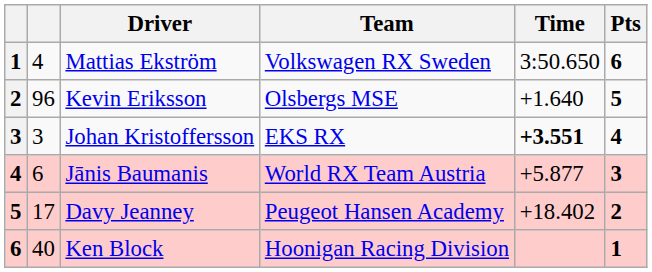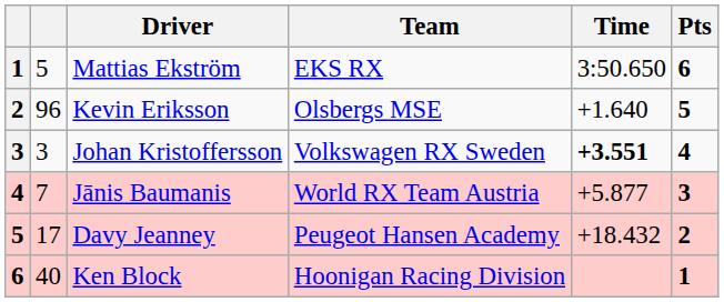 <table class=wikitable style="font-size:95%">
 <tr>
 <th></th>
 <th></th>
 <th>Driver</th>
 <th>Team</th>
 <th>Time</th>
 <th>Pts</th>
 </tr>
 <tr>
 <th>1</th>
-<td>4</td>
+<td>5</td>
 <td> <a href='#'>Mattias Ekström</a></td>
-<td><a href='#'>Volkswagen RX Sweden</a></td>
+<td><a href='#'>EKS RX</a></td>
 <td>3:50.650</td>
 <td><strong>6</strong></td>
 </tr>
 <tr>
 <th>2</th>
 <td>96</td>
 <td> <a href='#'>Kevin Eriksson</a></td>
 <td><a href='#'>Olsbergs MSE</a></td>
 <td>+1.640</td>
 <td><strong>5</strong></td>
 </tr>
 <tr>
 <th>3</th>
 <td>3</td>
 <td> <a href='#'>Johan Kristoffersson</a></td>
-<td><a href='#'>EKS RX</a></td>
+<td><a href='#'>Volkswagen RX Sweden</a></td>
 <td><strong>+3.551</strong></td>
 <td><strong>4</strong></td>
 </tr>
 <tr>
 <th style="background:#ffcccc;">4</th>
-<td style="background:#ffcccc;">6</td>
+<td style="background:#ffcccc;">7</td>
 <td style="background:#ffcccc;"> <a href='#'>Jānis Baumanis</a></td>
 <td style="background:#ffcccc;"><a href='#'>World RX Team Austria</a></td>
 <td style="background:#ffcccc;">+5.877</td>
 <td style="background:#ffcccc;"><strong>3</strong></td>
 </tr>
 <tr>
 <th style="background:#ffcccc;">5</th>
 <td style="background:#ffcccc;">17</td>
 <td style="background:#ffcccc;"> <a href='#'>Davy Jeanney</a></td>
 <td style="background:#ffcccc;"><a href='#'>Peugeot Hansen Academy</a></td>
-<td style="background:#ffcccc;">+18.402</td>
+<td style="background:#ffcccc;">+18.432</td>
 <td style="background:#ffcccc;"><strong>2</strong></td>
 </tr>
 <tr>
 <th style="background:#ffcccc;">6</th>
 <td style="background:#ffcccc;">40</td>
 <td style="background:#ffcccc;"> <a href='#'>Ken Block</a></td>
 <td style="background:#ffcccc;"><a href='#'>Hoonigan Racing Division</a></td>
 <td style="background:#ffcccc;"></td>
 <td style="background:#ffcccc;"><strong>1</strong></td>
 </tr>
 </table>
